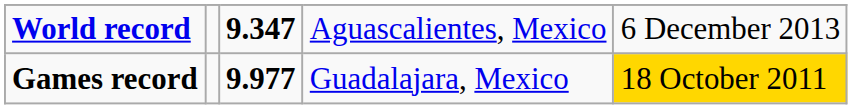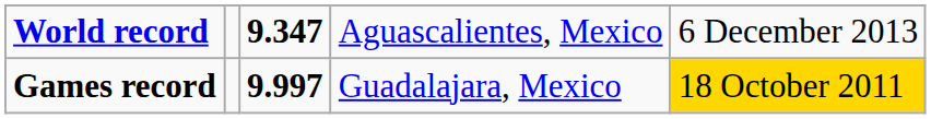 <table class="wikitable">
 <tr>
 <td><a href='#'><strong>World record</strong></a></td>
 <td></td>
 <td><strong>9.347</strong></td>
 <td><a href='#'>Aguascalientes</a>, <a href='#'>Mexico</a></td>
 <td>6 December 2013</td>
 </tr>
 <tr>
 <td><strong>Games record</strong></td>
 <td></td>
-<td><strong>9.977</strong></td>
+<td><strong>9.997</strong></td>
 <td><a href='#'>Guadalajara</a>, <a href='#'>Mexico</a></td>
 <td style="background: gold;">18 October 2011</td>
 </tr>
 </table>
